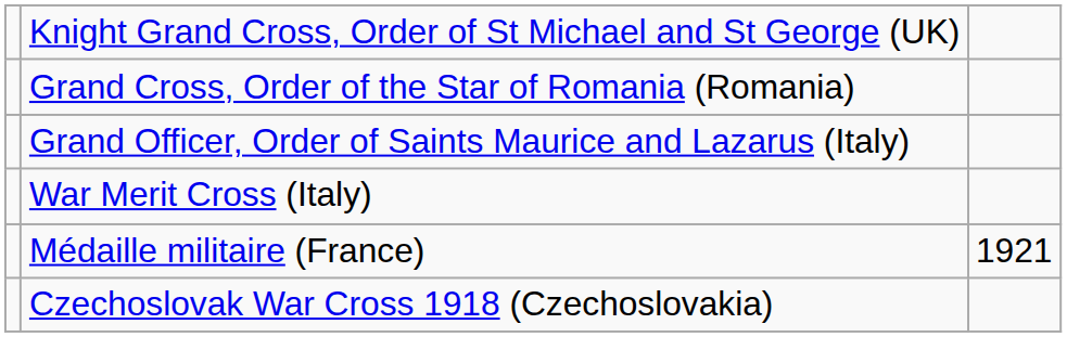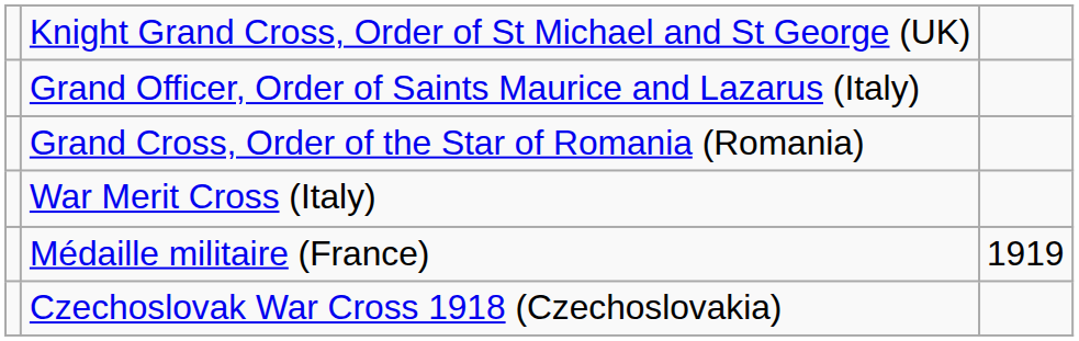 <table class="wikitable">
 <tr>
 <td></td>
 <td><a href='#'>Knight Grand Cross, Order of St Michael and St George</a> (UK)</td>
 <td></td>
 </tr>
 <tr>
 <td></td>
-<td><a href='#'>Grand Cross, Order of the Star of Romania</a> (Romania)</td>
+<td><a href='#'>Grand Officer, Order of Saints Maurice and Lazarus</a> (Italy)</td>
 <td></td>
 </tr>
 <tr>
 <td></td>
-<td><a href='#'>Grand Officer, Order of Saints Maurice and Lazarus</a> (Italy)</td>
+<td><a href='#'>Grand Cross, Order of the Star of Romania</a> (Romania)</td>
 <td></td>
 </tr>
 <tr>
 <td></td>
 <td><a href='#'>War Merit Cross</a> (Italy)</td>
 <td></td>
 </tr>
 <tr>
 <td></td>
 <td><a href='#'>Médaille militaire</a> (France)</td>
-<td>1921</td>
+<td>1919</td>
 </tr>
 <tr>
 <td></td>
 <td><a href='#'>Czechoslovak War Cross 1918</a> (Czechoslovakia)</td>
 <td></td>
 </tr>
 </table>
